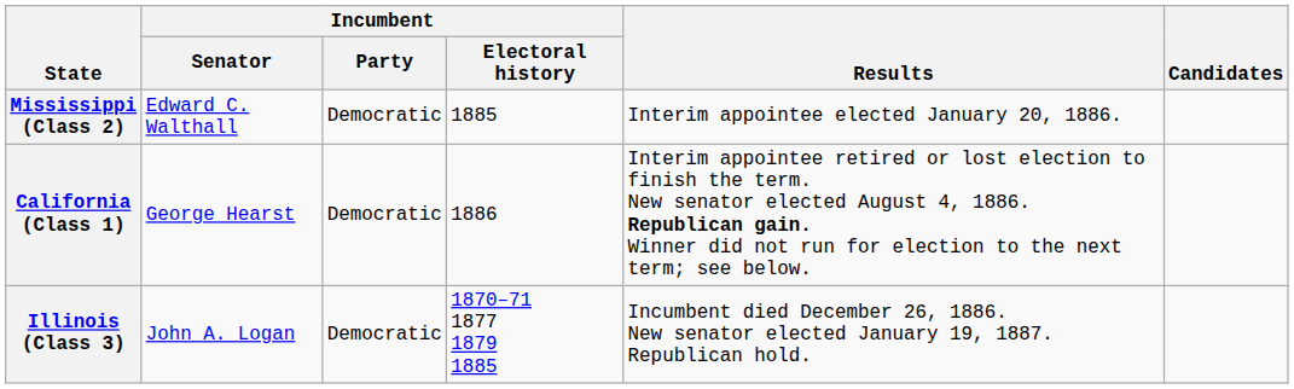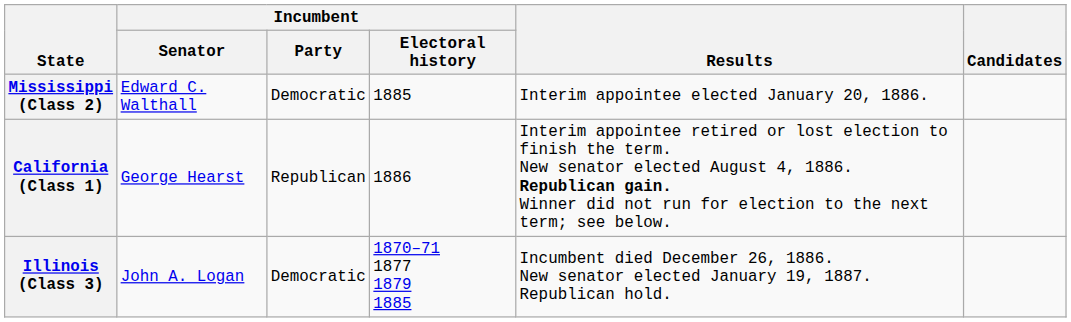 <table class=wikitable>
 <tr valign=bottom>
 <th rowspan=2>State</th>
 <th colspan=3>Incumbent</th>
 <th rowspan=2>Results</th>
 <th rowspan=2>Candidates</th>
 </tr>
 <tr>
 <th>Senator</th>
 <th>Party</th>
 <th>Electoral history</th>
 </tr>
 <tr>
 <th><a href='#'>Mississippi</a><br>(Class 2)</th>
 <td><a href='#'>Edward C. Walthall</a></td>
 <td>Democratic</td>
 <td>1885 </td>
 <td>Interim appointee elected January 20, 1886.</td>
 <td nowrap></td>
 </tr>
 <tr>
 <th><a href='#'>California</a><br>(Class 1)</th>
 <td><a href='#'>George Hearst</a></td>
-<td>Democratic</td>
+<td>Republican</td>
 <td>1886 </td>
 <td>Interim appointee retired or lost election to finish the term.<br>New senator elected August 4, 1886.<br><strong>Republican gain.</strong><br>Winner did not run for election to the next term; see below.</td>
 <td nowrap></td>
 </tr>
 <tr>
 <th><a href='#'>Illinois</a><br>(Class 3)</th>
 <td><a href='#'>John A. Logan</a></td>
 <td>Democratic</td>
 <td><a href='#'>1870–71</a><br>1877 <br><a href='#'>1879</a><br><a href='#'>1885</a></td>
 <td>Incumbent died December 26, 1886.<br>New senator elected January 19, 1887.<br>Republican hold.</td>
 <td nowrap></td>
 </tr>
 </table>
